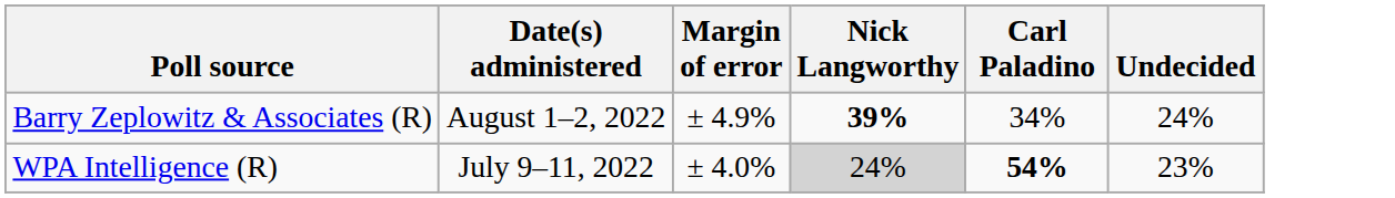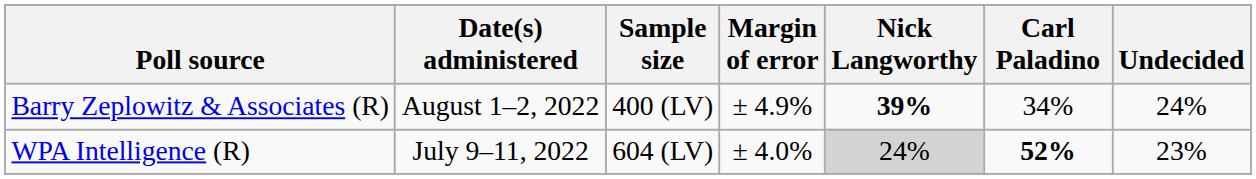 <table class="wikitable" style="font-size:90%;text-align:center;">
 <tr style="vertical-align:bottom">
 <th>Poll source</th>
 <th>Date(s)<br>administered</th>
+<th>Sample<br>size</th>
 <th>Margin<br>of error</th>
 <th style="width:60px;">Nick<br>Langworthy</th>
 <th style="width:60px;">Carl<br>Paladino</th>
 <th>Undecided</th>
 </tr>
 <tr>
 <td style="text-align:left;"><a href='#'>Barry Zeplowitz & Associates</a> (R)</td>
 <td>August 1–2, 2022</td>
+<td>400 (LV)</td>
 <td>± 4.9%</td>
 <td><strong>39%</strong></td>
 <td>34%</td>
 <td>24%</td>
 </tr>
 <tr>
 <td style="text-align:left;"><a href='#'>WPA Intelligence</a> (R)</td>
 <td>July 9–11, 2022</td>
+<td>604 (LV)</td>
 <td>± 4.0%</td>
 <td style="background: lightgrey;">24%</td>
-<td><strong>54%</strong></td>
+<td><strong>52%</strong></td>
 <td>23%</td>
 </tr>
 </table>
